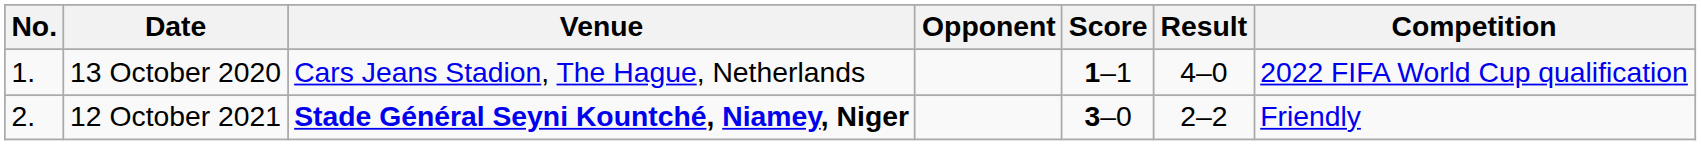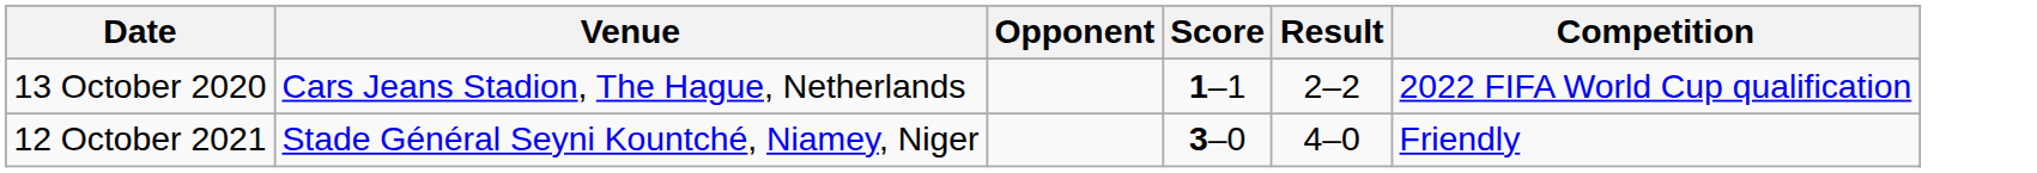 <table class="wikitable">
 <tr>
-<th>No.</th>
 <th>Date</th>
 <th>Venue</th>
 <th>Opponent</th>
 <th>Score</th>
 <th>Result</th>
 <th>Competition</th>
 </tr>
 <tr>
-<td>1.</td>
 <td>13 October 2020</td>
 <td><a href='#'>Cars Jeans Stadion</a>, <a href='#'>The Hague</a>, Netherlands</td>
 <td></td>
 <td align=center><strong>1</strong>–1</td>
-<td align=center>4–0</td>
+<td align=center>2–2</td>
 <td><a href='#'>2022 FIFA World Cup qualification</a></td>
 </tr>
 <tr>
-<td>2.</td>
 <td>12 October 2021</td>
-<td><strong><a href='#'>Stade Général Seyni Kountché</a>, <a href='#'>Niamey</a>, Niger</strong></td>
+<td><a href='#'>Stade Général Seyni Kountché</a>, <a href='#'>Niamey</a>, Niger</td>
 <td></td>
 <td align=center><strong>3</strong>–0</td>
-<td align=center>2–2</td>
+<td align=center>4–0</td>
 <td><a href='#'>Friendly</a></td>
 </tr>
 </table>
